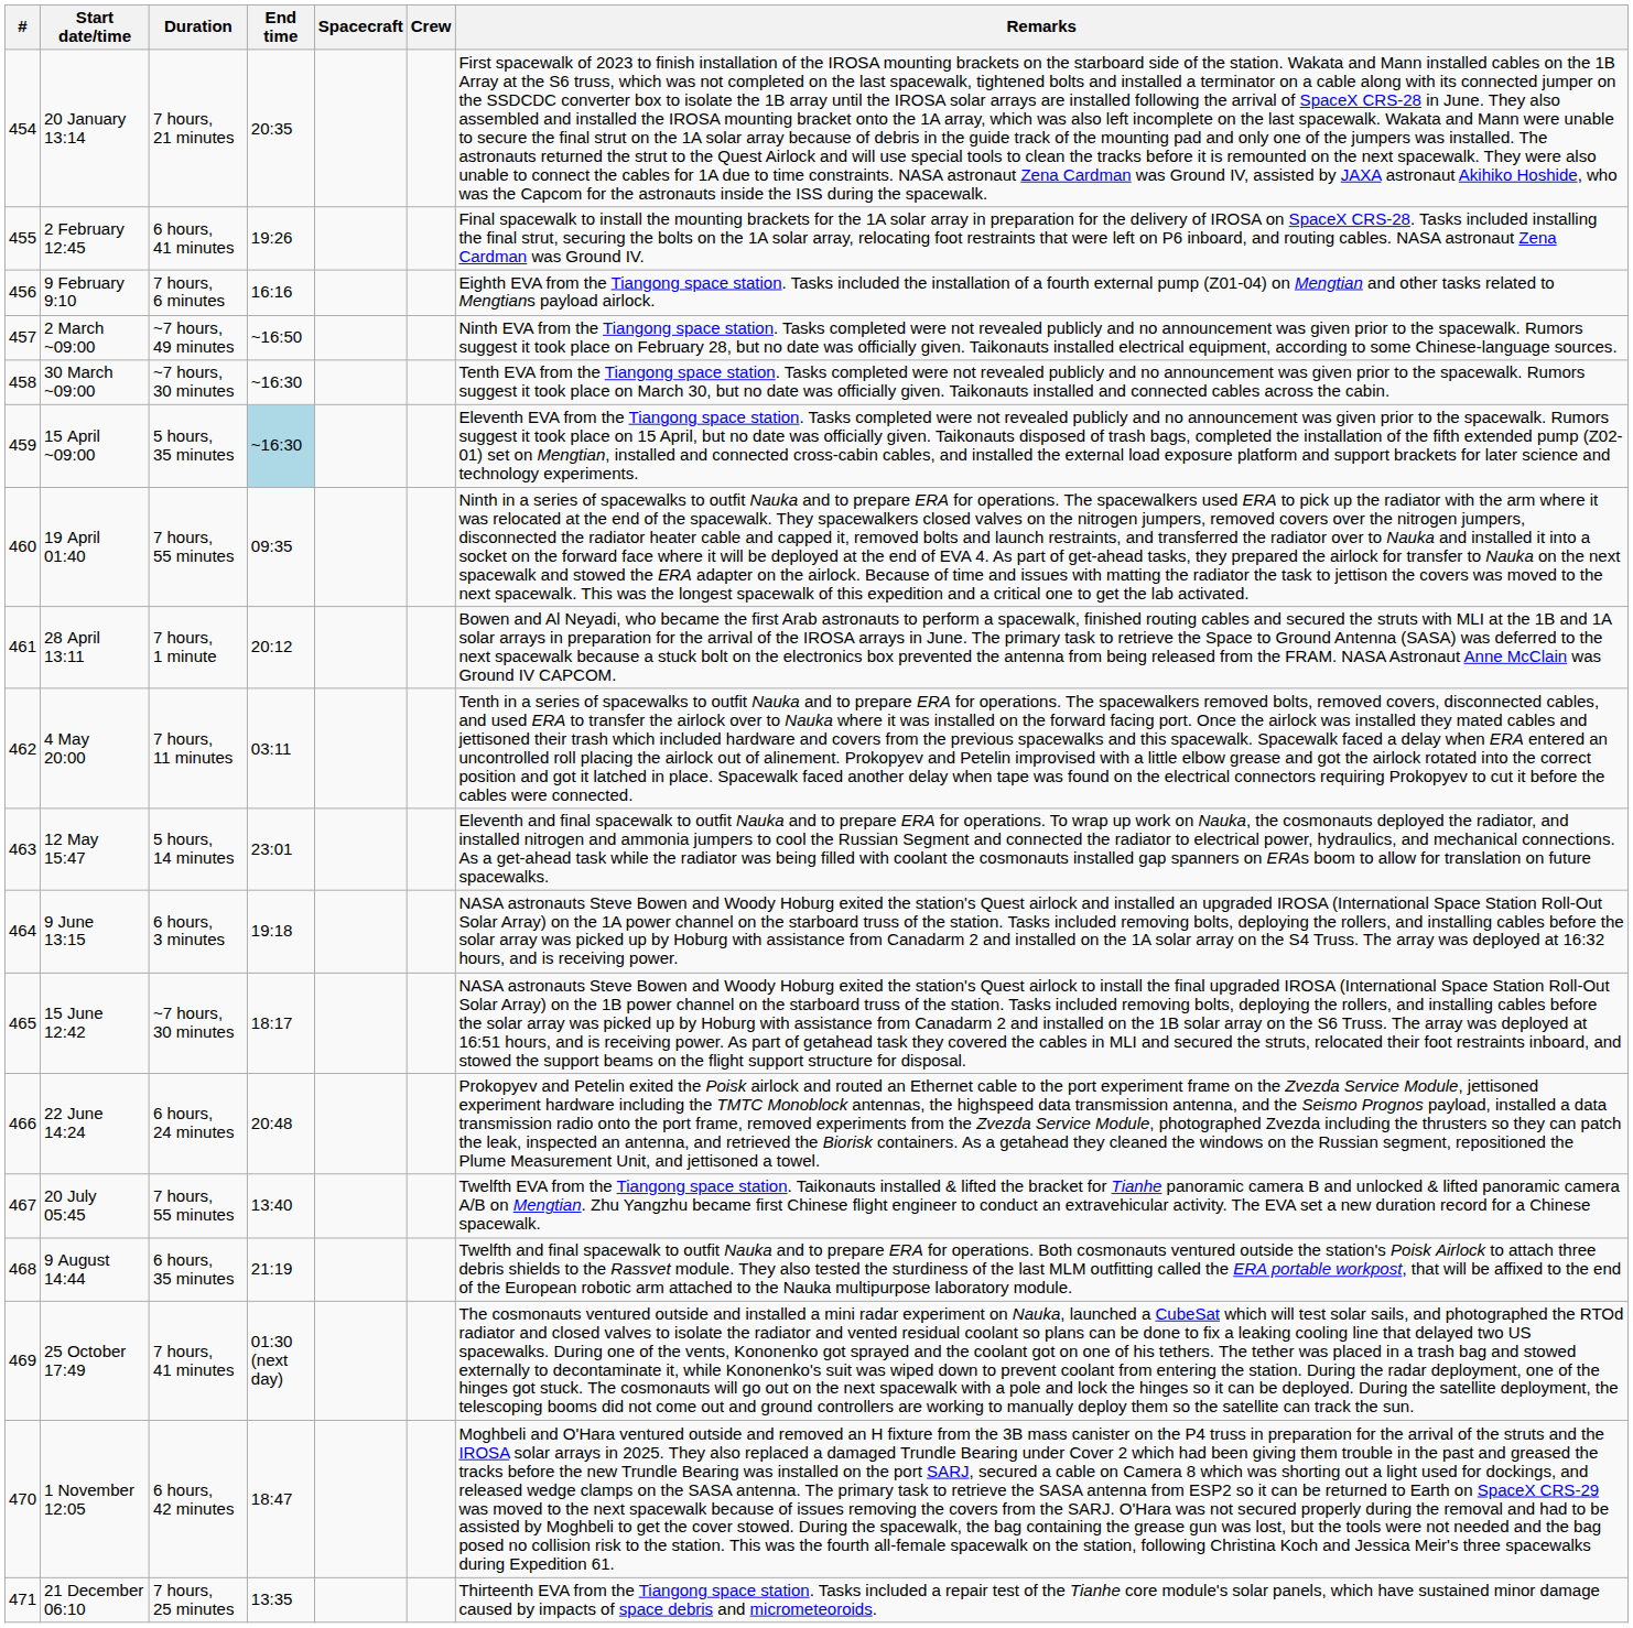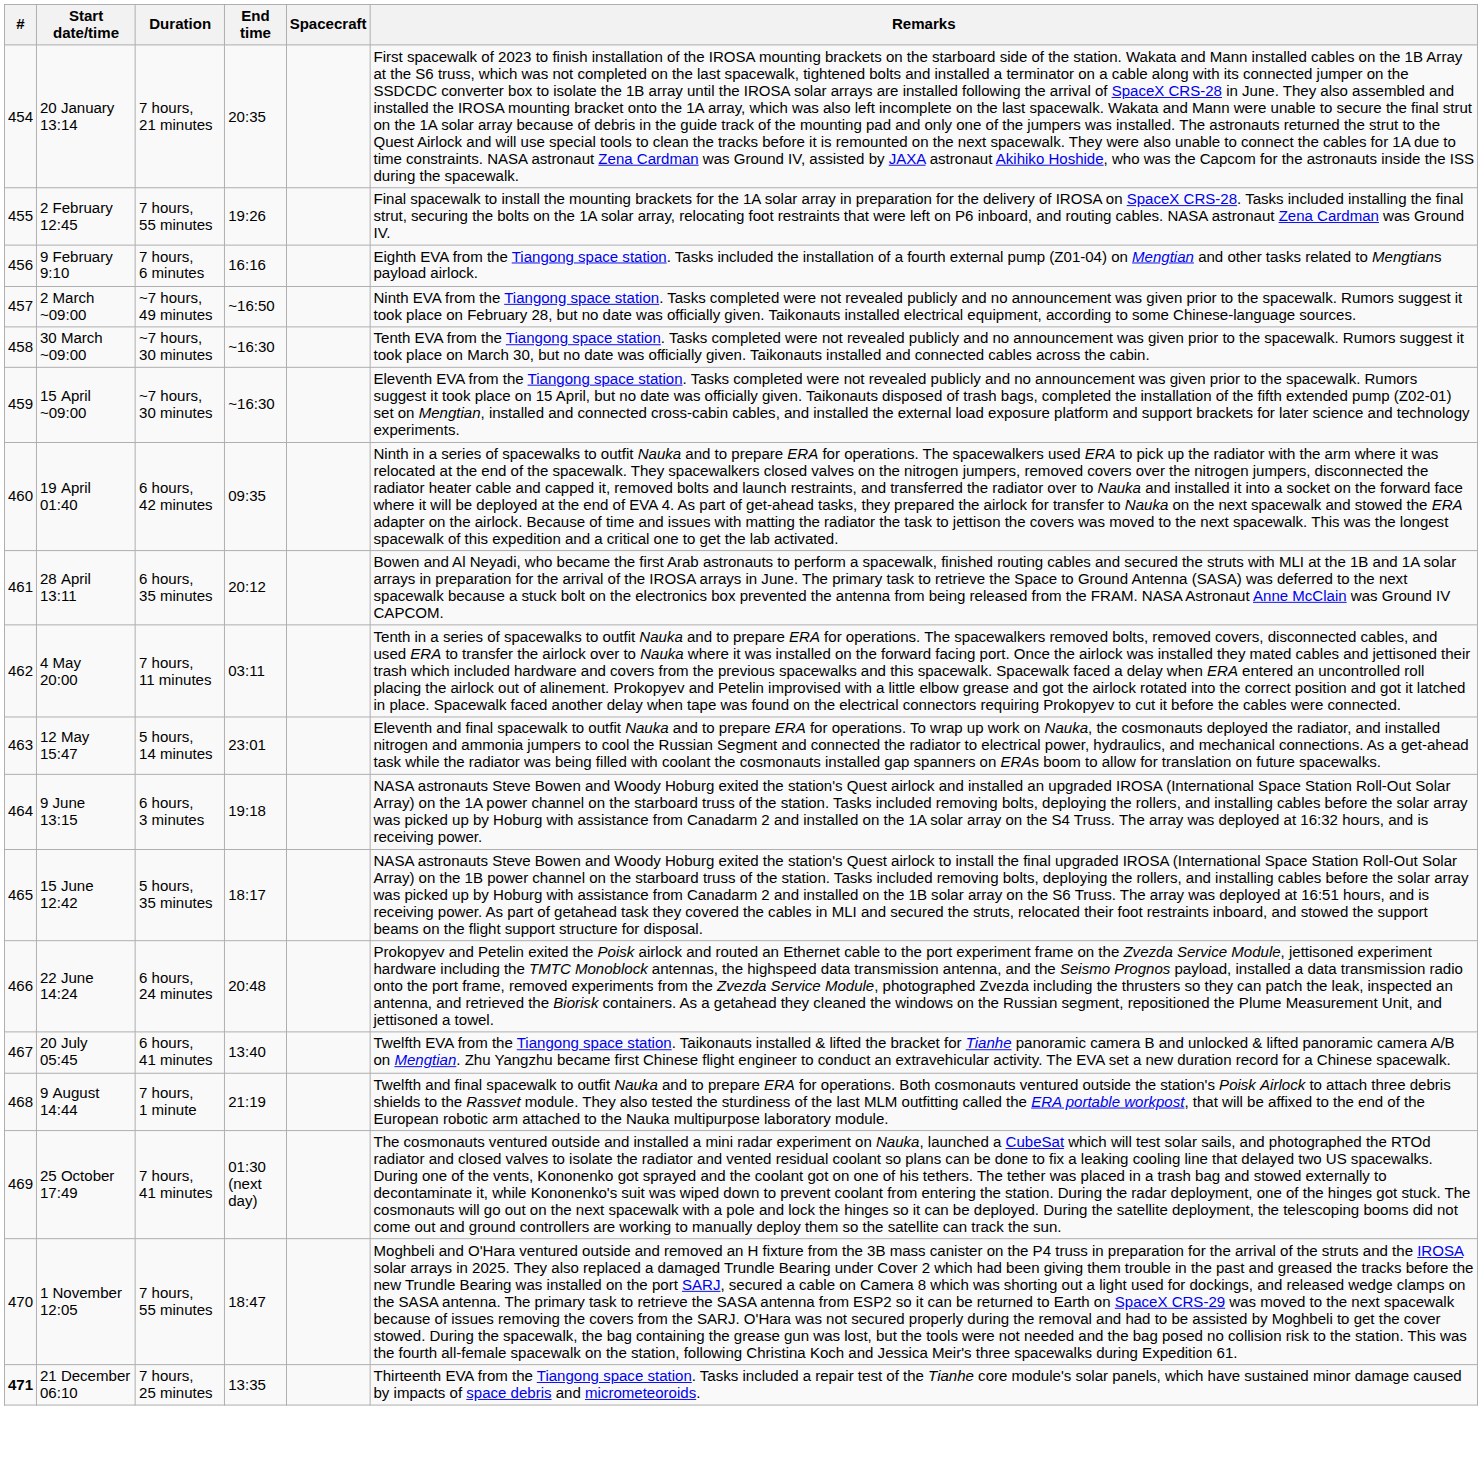 <table class="wikitable sticky-header">
 <tr>
 <th>#</th>
 <th>Start date/time</th>
 <th>Duration</th>
 <th>End time</th>
 <th>Spacecraft</th>
-<th>Crew</th>
 <th>Remarks</th>
 </tr>
 <tr>
 <td>454</td>
 <td>20 January<br>13:14</td>
 <td>7 hours, 21 minutes</td>
 <td>20:35</td>
 <td><br></td>
-<td></td>
 <td>First spacewalk of 2023 to finish installation of the IROSA mounting brackets on the starboard side of the station. Wakata and Mann installed cables on the 1B Array at the S6 truss, which was not completed on the last spacewalk, tightened bolts and installed a terminator on a cable along with its connected jumper on the SSDCDC converter box to isolate the 1B array until the IROSA solar arrays are installed following the arrival of <a href='#'>SpaceX CRS-28</a> in June. They also assembled and installed the IROSA mounting bracket onto the 1A array, which was also left incomplete on the last spacewalk. Wakata and Mann were unable to secure the final strut on the 1A solar array because of debris in the guide track of the mounting pad and only one of the jumpers was installed. The astronauts returned the strut to the Quest Airlock and will use special tools to clean the tracks before it is remounted on the next spacewalk. They were also unable to connect the cables for 1A due to time constraints. NASA astronaut <a href='#'>Zena Cardman</a> was Ground IV, assisted by <a href='#'>JAXA</a> astronaut <a href='#'>Akihiko Hoshide</a>, who was the Capcom for the astronauts inside the ISS during the spacewalk.</td>
 </tr>
 <tr>
 <td>455</td>
 <td>2 February<br>12:45</td>
-<td>6 hours, 41 minutes</td>
+<td>7 hours, 55 minutes</td>
 <td>19:26</td>
 <td><br></td>
-<td></td>
 <td>Final spacewalk to install the mounting brackets for the 1A solar array in preparation for the delivery of IROSA on <a href='#'>SpaceX CRS-28</a>. Tasks included installing the final strut, securing the bolts on the 1A solar array, relocating foot restraints that were left on P6 inboard, and routing cables. NASA astronaut <a href='#'>Zena Cardman</a> was Ground IV.</td>
 </tr>
 <tr>
 <td>456</td>
 <td>9 February<br>9:10</td>
 <td>7 hours, 6 minutes</td>
 <td>16:16</td>
 <td><br></td>
-<td></td>
 <td>Eighth EVA from the <a href='#'>Tiangong space station</a>. Tasks included the installation of a fourth external pump (Z01-04) on <em><a href='#'> Mengtian</a></em> and other tasks related to <em>Mengtian</em>s payload airlock.</td>
 </tr>
 <tr>
 <td>457</td>
 <td>2 March<br>~09:00</td>
 <td>~7 hours, 49 minutes</td>
 <td>~16:50</td>
 <td><br></td>
-<td></td>
 <td>Ninth EVA from the <a href='#'>Tiangong space station</a>. Tasks completed were not revealed publicly and no announcement was given prior to the spacewalk. Rumors suggest it took place on February 28, but no date was officially given. Taikonauts installed electrical equipment, according to some Chinese-language sources.</td>
 </tr>
 <tr>
 <td>458</td>
 <td>30 March<br>~09:00</td>
 <td>~7 hours, 30 minutes</td>
 <td>~16:30</td>
 <td><br></td>
-<td></td>
 <td>Tenth EVA from the <a href='#'>Tiangong space station</a>. Tasks completed were not revealed publicly and no announcement was given prior to the spacewalk. Rumors suggest it took place on March 30, but no date was officially given. Taikonauts installed and connected cables across the cabin.</td>
 </tr>
 <tr>
 <td>459</td>
 <td>15 April<br>~09:00</td>
-<td>5 hours, 35 minutes</td>
-<td style="background: lightblue;">~16:30</td>
+<td>~7 hours, 30 minutes</td>
+<td>~16:30</td>
 <td><br></td>
-<td></td>
 <td>Eleventh EVA from the <a href='#'>Tiangong space station</a>. Tasks completed were not revealed publicly and no announcement was given prior to the spacewalk. Rumors suggest it took place on 15 April, but no date was officially given. Taikonauts disposed of trash bags, completed the installation of the fifth extended pump (Z02-01) set on <em>Mengtian</em>, installed and connected cross-cabin cables, and installed the external load exposure platform and support brackets for later science and technology experiments.</td>
 </tr>
 <tr>
 <td>460</td>
 <td>19 April<br>01:40</td>
-<td>7 hours, 55 minutes</td>
+<td>6 hours, 42 minutes</td>
 <td>09:35</td>
 <td><br></td>
-<td></td>
 <td>Ninth in a series of spacewalks to outfit <em>Nauka</em> and to prepare <em>ERA</em> for operations. The spacewalkers used <em>ERA</em> to pick up the radiator with the arm where it was relocated at the end of the spacewalk. They spacewalkers closed valves on the nitrogen jumpers, removed covers over the nitrogen jumpers, disconnected the radiator heater cable and capped it, removed bolts and launch restraints, and transferred the radiator over to <em>Nauka</em> and installed it into a socket on the forward face where it will be deployed at the end of EVA 4. As part of get-ahead tasks, they prepared the airlock for transfer to <em>Nauka</em> on the next spacewalk and stowed the <em>ERA</em> adapter on the airlock. Because of time and issues with matting the radiator the task to jettison the covers was moved to the next spacewalk. This was the longest spacewalk of this expedition and a critical one to get the lab activated.</td>
 </tr>
 <tr>
 <td>461</td>
 <td>28 April<br>13:11</td>
-<td>7 hours, 1 minute</td>
+<td>6 hours, 35 minutes</td>
 <td>20:12</td>
 <td><br></td>
-<td></td>
 <td>Bowen and Al Neyadi, who became the first Arab astronauts to perform a spacewalk, finished routing cables and secured the struts with MLI at the 1B and 1A solar arrays in preparation for the arrival of the IROSA arrays in June. The primary task to retrieve the Space to Ground Antenna (SASA) was deferred to the next spacewalk because a stuck bolt on the electronics box prevented the antenna from being released from the FRAM. NASA Astronaut <a href='#'>Anne McClain</a> was Ground IV CAPCOM.</td>
 </tr>
 <tr>
 <td>462</td>
 <td>4 May<br>20:00</td>
 <td>7 hours, 11 minutes</td>
 <td>03:11</td>
 <td><br></td>
-<td></td>
 <td>Tenth in a series of spacewalks to outfit <em>Nauka</em> and to prepare <em>ERA</em> for operations. The spacewalkers removed bolts, removed covers, disconnected cables, and used <em>ERA</em> to transfer the airlock over to <em>Nauka</em> where it was installed on the forward facing port. Once the airlock was installed they mated cables and jettisoned their trash which included hardware and covers from the previous spacewalks and this spacewalk. Spacewalk faced a delay when <em>ERA</em> entered an uncontrolled roll placing the airlock out of alinement. Prokopyev and Petelin improvised with a little elbow grease and got the airlock rotated into the correct position and got it latched in place. Spacewalk faced another delay when tape was found on the electrical connectors requiring Prokopyev to cut it before the cables were connected.</td>
 </tr>
 <tr>
 <td>463</td>
 <td>12 May<br>15:47</td>
 <td>5 hours, 14 minutes</td>
 <td>23:01</td>
 <td><br></td>
-<td></td>
 <td>Eleventh and final spacewalk to outfit <em>Nauka</em> and to prepare <em>ERA</em> for operations. To wrap up work on <em>Nauka</em>, the cosmonauts deployed the radiator, and installed nitrogen and ammonia jumpers to cool the Russian Segment and connected the radiator to electrical power, hydraulics, and mechanical connections. As a get-ahead task while the radiator was being filled with coolant the cosmonauts installed gap spanners on <em>ERA</em>s boom to allow for translation on future spacewalks.</td>
 </tr>
 <tr>
 <td>464</td>
 <td>9 June<br>13:15</td>
 <td>6 hours, 3 minutes</td>
 <td>19:18</td>
 <td><br></td>
-<td></td>
 <td>NASA astronauts Steve Bowen and Woody Hoburg exited the station's Quest airlock and installed an upgraded IROSA (International Space Station Roll-Out Solar Array) on the 1A power channel on the starboard truss of the station. Tasks included removing bolts, deploying the rollers, and installing cables before the solar array was picked up by Hoburg with assistance from Canadarm 2 and installed on the 1A solar array on the S4 Truss. The array was deployed at 16:32 hours, and is receiving power.</td>
 </tr>
 <tr>
 <td>465</td>
 <td>15 June<br>12:42</td>
-<td>~7 hours, 30 minutes</td>
+<td>5 hours, 35 minutes</td>
 <td>18:17</td>
 <td><br></td>
-<td></td>
 <td>NASA astronauts Steve Bowen and Woody Hoburg exited the station's Quest airlock to install the final upgraded IROSA (International Space Station Roll-Out Solar Array) on the 1B power channel on the starboard truss of the station. Tasks included removing bolts, deploying the rollers, and installing cables before the solar array was picked up by Hoburg with assistance from Canadarm 2 and installed on the 1B solar array on the S6 Truss. The array was deployed at 16:51 hours, and is receiving power. As part of getahead task they covered the cables in MLI and secured the struts, relocated their foot restraints inboard, and stowed the support beams on the flight support structure for disposal.</td>
 </tr>
 <tr>
 <td>466</td>
 <td>22 June<br>14:24</td>
 <td>6 hours, 24 minutes</td>
 <td>20:48</td>
 <td><br></td>
-<td></td>
 <td>Prokopyev and Petelin exited the <em>Poisk</em> airlock and routed an Ethernet cable to the port experiment frame on the <em>Zvezda Service Module</em>, jettisoned experiment hardware including the <em>TMTC Monoblock</em> antennas, the highspeed data transmission antenna, and the <em>Seismo Prognos</em> payload, installed a data transmission radio onto the port frame, removed experiments from the <em>Zvezda Service Module</em>, photographed Zvezda including the thrusters so they can patch the leak, inspected an antenna, and retrieved the <em>Biorisk</em> containers. As a getahead they cleaned the windows on the Russian segment, repositioned the Plume Measurement Unit, and jettisoned a towel.</td>
 </tr>
 <tr>
 <td>467</td>
 <td>20 July<br>05:45</td>
-<td>7 hours, 55 minutes</td>
+<td>6 hours, 41 minutes</td>
 <td>13:40</td>
 <td><br></td>
-<td></td>
 <td>Twelfth EVA from the <a href='#'>Tiangong space station</a>. Taikonauts installed & lifted the bracket for <em><a href='#'> Tianhe</a></em> panoramic camera B and unlocked & lifted panoramic camera A/B on <em><a href='#'> Mengtian</a></em>. Zhu Yangzhu became first Chinese flight engineer to conduct an extravehicular activity. The EVA set a new duration record for a Chinese spacewalk.</td>
 </tr>
 <tr>
 <td>468</td>
 <td>9 August<br>14:44</td>
-<td>6 hours, 35 minutes</td>
+<td>7 hours, 1 minute</td>
 <td>21:19</td>
 <td><br></td>
-<td></td>
 <td>Twelfth and final spacewalk to outfit <em>Nauka</em> and to prepare <em>ERA</em> for operations. Both cosmonauts ventured outside the station's <em>Poisk</em> <em>Airlock</em> to attach three debris shields to the <em>Rassvet</em> module. They also tested the sturdiness of the last MLM outfitting called the <em><a href='#'> ERA portable workpost</a></em>, that will be affixed to the end of the European robotic arm attached to the Nauka multipurpose laboratory module.</td>
 </tr>
 <tr>
 <td>469</td>
 <td>25 October<br>17:49</td>
 <td>7 hours, 41 minutes</td>
 <td>01:30 (next day)</td>
 <td><br></td>
-<td></td>
 <td>The cosmonauts ventured outside and installed a mini radar experiment on <em>Nauka</em>, launched a <a href='#'>CubeSat</a> which will test solar sails, and photographed the RTOd radiator and closed valves to isolate the radiator and vented residual coolant so plans can be done to fix a leaking cooling line that delayed two US spacewalks. During one of the vents, Kononenko got sprayed and the coolant got on one of his tethers. The tether was placed in a trash bag and stowed externally to decontaminate it, while Kononenko's suit was wiped down to prevent coolant from entering the station. During the radar deployment, one of the hinges got stuck. The cosmonauts will go out on the next spacewalk with a pole and lock the hinges so it can be deployed. During the satellite deployment, the telescoping booms did not come out and ground controllers are working to manually deploy them so the satellite can track the sun.</td>
 </tr>
 <tr>
 <td>470</td>
 <td>1 November<br>12:05</td>
-<td>6 hours, 42 minutes</td>
+<td>7 hours, 55 minutes</td>
 <td>18:47</td>
 <td><br></td>
-<td></td>
 <td>Moghbeli and O'Hara ventured outside and removed an H fixture from the 3B mass canister on the P4 truss in preparation for the arrival of the struts and the <a href='#'> IROSA</a> solar arrays in 2025. They also replaced a damaged Trundle Bearing under Cover 2 which had been giving them trouble in the past and greased the tracks before the new Trundle Bearing was installed on the port <a href='#'>SARJ</a>, secured a cable on Camera 8 which was shorting out a light used for dockings, and released wedge clamps on the SASA antenna. The primary task to retrieve the SASA antenna from ESP2 so it can be returned to Earth on <a href='#'>SpaceX CRS-29</a> was moved to the next spacewalk because of issues removing the covers from the SARJ. O'Hara was not secured properly during the removal and had to be assisted by Moghbeli to get the cover stowed. During the spacewalk, the bag containing the grease gun was lost, but the tools were not needed and the bag posed no collision risk to the station. This was the fourth all-female spacewalk on the station, following Christina Koch and Jessica Meir's three spacewalks during Expedition 61.</td>
 </tr>
 <tr>
-<td>471</td>
+<td><strong>471</strong></td>
 <td>21 December<br>06:10</td>
 <td>7 hours, 25 minutes</td>
 <td>13:35</td>
 <td><br></td>
-<td></td>
 <td>Thirteenth EVA from the <a href='#'>Tiangong space station</a>. Tasks included a repair test of the <em>Tianhe</em> core module's solar panels, which have sustained minor damage caused by impacts of <a href='#'>space debris</a> and <a href='#'>micrometeoroids</a>.</td>
 </tr>
 </table>
